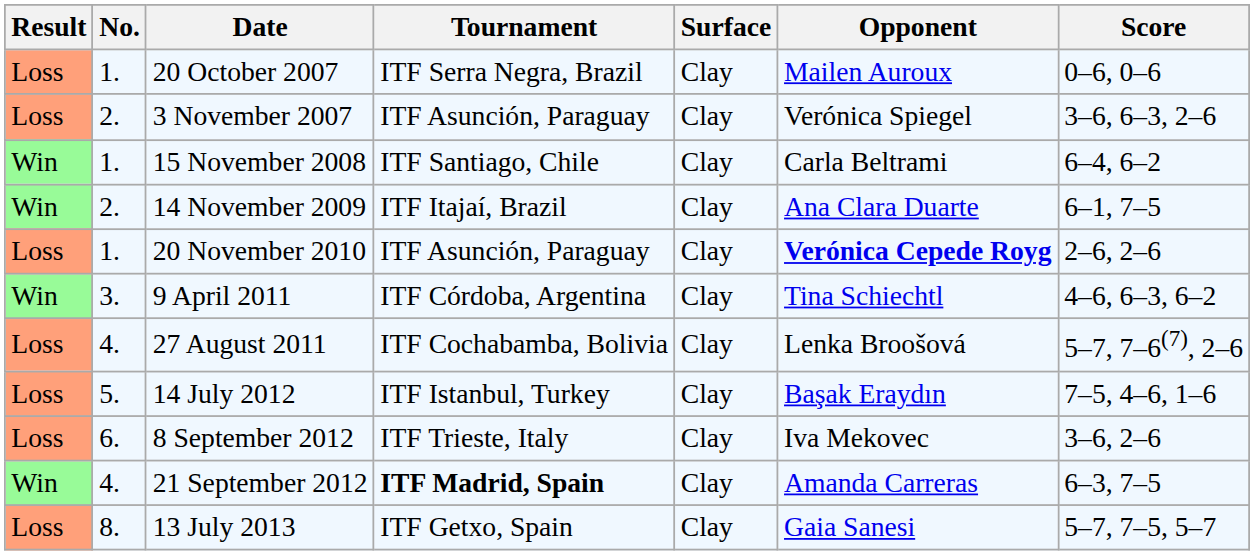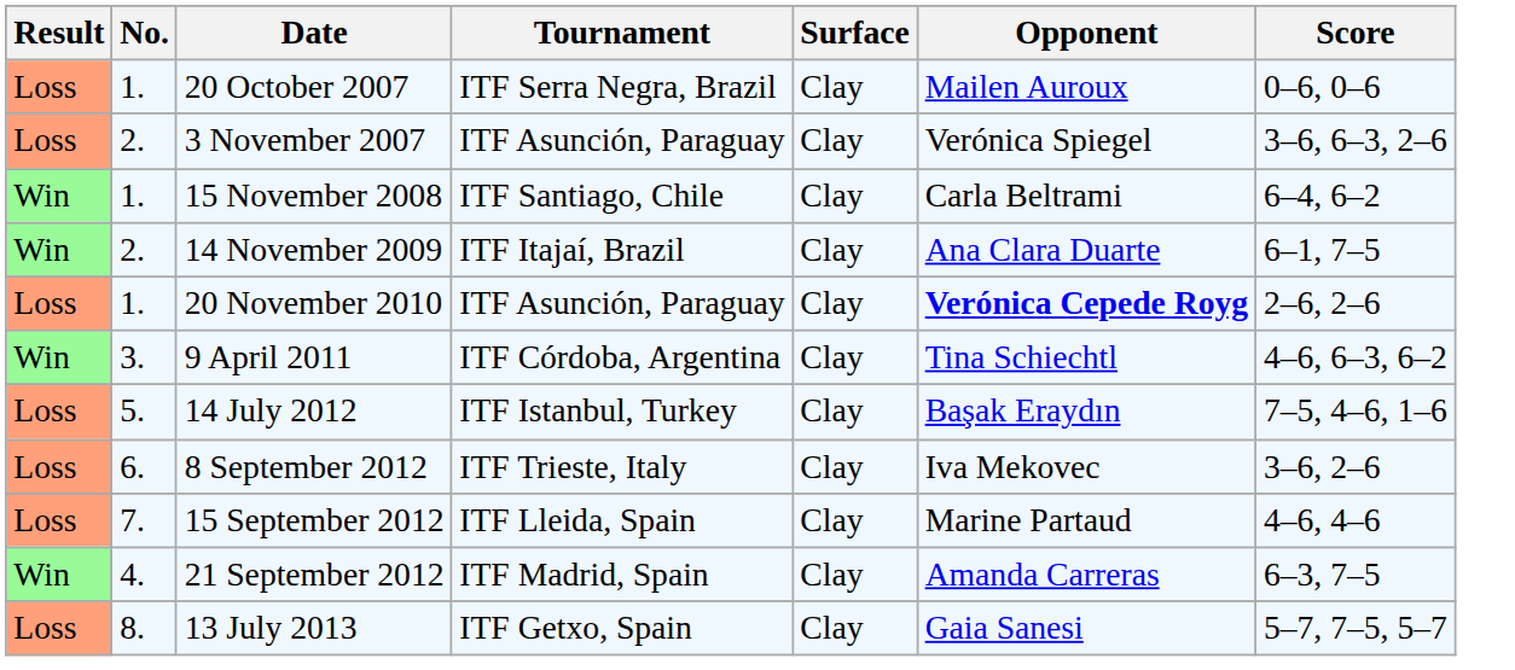 <table class="sortable wikitable" style=font-size:97%>
 <tr>
 <th>Result</th>
 <th>No.</th>
 <th>Date</th>
 <th>Tournament</th>
 <th>Surface</th>
 <th>Opponent</th>
 <th class="unsortable">Score</th>
 </tr>
 <tr style="background:#f0f8ff;">
 <td style="background:#ffa07a;">Loss</td>
 <td>1.</td>
 <td>20 October 2007</td>
 <td>ITF Serra Negra, Brazil</td>
 <td>Clay</td>
 <td> <a href='#'>Mailen Auroux</a></td>
 <td>0–6, 0–6</td>
 </tr>
 <tr style="background:#f0f8ff;">
 <td style="background:#ffa07a;">Loss</td>
 <td>2.</td>
 <td>3 November 2007</td>
 <td>ITF Asunción, Paraguay</td>
 <td>Clay</td>
 <td> Verónica Spiegel</td>
 <td>3–6, 6–3, 2–6</td>
 </tr>
 <tr style="background:#f0f8ff;">
 <td style="background:#98fb98;">Win</td>
 <td>1.</td>
 <td>15 November 2008</td>
 <td>ITF Santiago, Chile</td>
 <td>Clay</td>
 <td> Carla Beltrami</td>
 <td>6–4, 6–2</td>
 </tr>
 <tr style="background:#f0f8ff;">
 <td style="background:#98fb98;">Win</td>
 <td>2.</td>
 <td>14 November 2009</td>
 <td>ITF Itajaí, Brazil</td>
 <td>Clay</td>
 <td> <a href='#'>Ana Clara Duarte</a></td>
 <td>6–1, 7–5</td>
 </tr>
 <tr style="background:#f0f8ff;">
 <td style="background:#ffa07a;">Loss</td>
 <td>1.</td>
 <td>20 November 2010</td>
 <td>ITF Asunción, Paraguay</td>
 <td>Clay</td>
 <td><strong> <a href='#'>Verónica Cepede Royg</a></strong></td>
 <td>2–6, 2–6</td>
 </tr>
 <tr style="background:#f0f8ff;">
 <td style="background:#98fb98;">Win</td>
 <td>3.</td>
 <td>9 April 2011</td>
 <td>ITF Córdoba, Argentina</td>
 <td>Clay</td>
 <td> <a href='#'>Tina Schiechtl</a></td>
 <td>4–6, 6–3, 6–2</td>
 </tr>
 <tr style="background:#f0f8ff;">
 <td style="background:#ffa07a;">Loss</td>
-<td>4.</td>
-<td>27 August 2011</td>
-<td>ITF Cochabamba, Bolivia</td>
-<td>Clay</td>
-<td> Lenka Broošová</td>
-<td>5–7, 7–6<sup>(7)</sup>, 2–6</td>
-</tr>
-<tr style="background:#f0f8ff;">
-<td style="background:#ffa07a;">Loss</td>
 <td>5.</td>
 <td>14 July 2012</td>
 <td>ITF Istanbul, Turkey</td>
 <td>Clay</td>
 <td> <a href='#'>Başak Eraydın</a></td>
 <td>7–5, 4–6, 1–6</td>
 </tr>
 <tr style="background:#f0f8ff;">
 <td style="background:#ffa07a;">Loss</td>
 <td>6.</td>
 <td>8 September 2012</td>
 <td>ITF Trieste, Italy</td>
 <td>Clay</td>
 <td> Iva Mekovec</td>
 <td>3–6, 2–6</td>
 </tr>
 <tr style="background:#f0f8ff;">
+<td style="background:#ffa07a;">Loss</td>
+<td>7.</td>
+<td>15 September 2012</td>
+<td>ITF Lleida, Spain</td>
+<td>Clay</td>
+<td> Marine Partaud</td>
+<td>4–6, 4–6</td>
+</tr>
+<tr style="background:#f0f8ff;">
 <td style="background:#98fb98;">Win</td>
 <td>4.</td>
 <td>21 September 2012</td>
-<td><strong>ITF Madrid, Spain</strong></td>
+<td>ITF Madrid, Spain</td>
 <td>Clay</td>
 <td> <a href='#'>Amanda Carreras</a></td>
 <td>6–3, 7–5</td>
 </tr>
 <tr style="background:#f0f8ff;">
 <td style="background:#ffa07a;">Loss</td>
 <td>8.</td>
 <td>13 July 2013</td>
 <td>ITF Getxo, Spain</td>
 <td>Clay</td>
 <td> <a href='#'>Gaia Sanesi</a></td>
 <td>5–7, 7–5, 5–7</td>
 </tr>
 </table>
